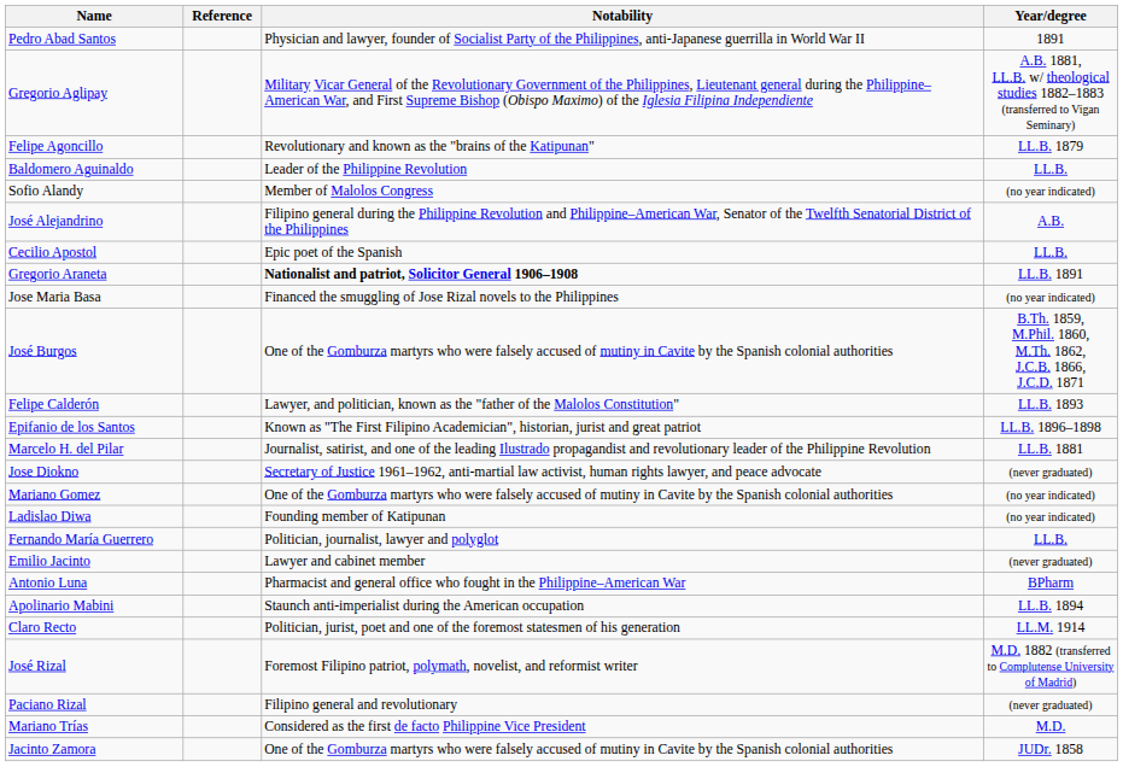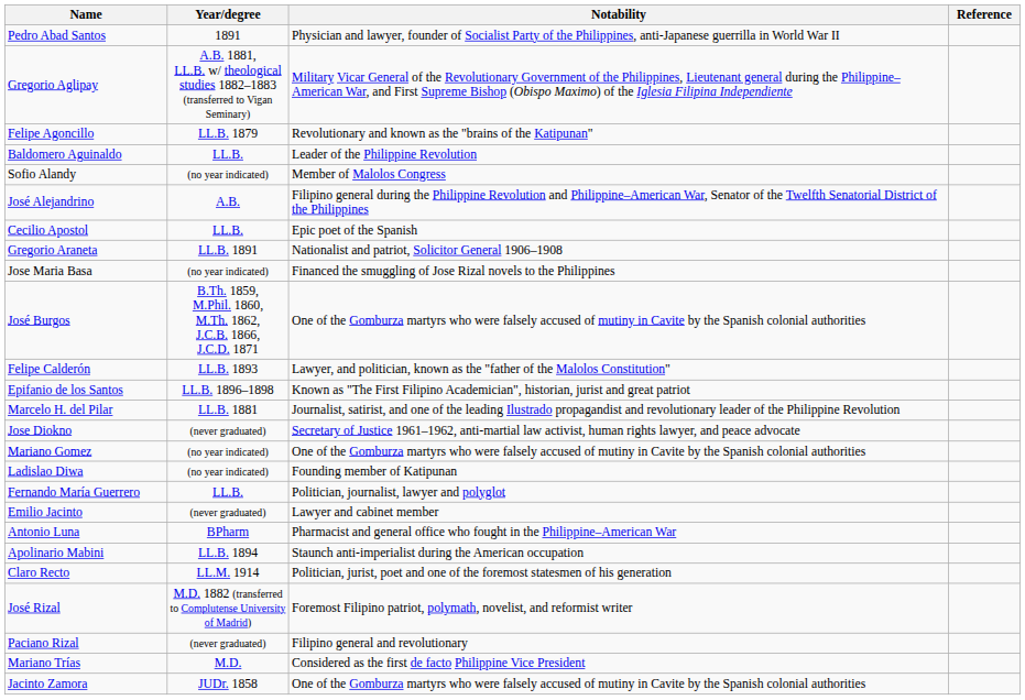 <table class="wikitable sortable" style="width:100%;">
 <tr>
 <th style="width:*;">Name</th>
+<th style="width:12%;">Year/degree</th>
+<th style="width:65%;" class="unsortable">Notability</th>
 <th style="width:*;" class="unsortable">Reference</th>
-<th style="width:65%;" class="unsortable">Notability</th>
-<th style="width:12%;">Year/degree</th>
 </tr>
 <tr>
 <td><a href='#'>Pedro Abad Santos</a></td>
+<td align=center>1891</td>
+<td>Physician and lawyer, founder of <a href='#'>Socialist Party of the Philippines</a>, anti-Japanese guerrilla in World War II</td>
 <td align=center></td>
-<td>Physician and lawyer, founder of <a href='#'>Socialist Party of the Philippines</a>, anti-Japanese guerrilla in World War II</td>
-<td align=center>1891</td>
 </tr>
 <tr>
 <td><a href='#'>Gregorio Aglipay</a></td>
+<td align=center><a href='#'>A.B.</a> 1881, <br> <a href='#'>LL.B.</a> w/ <a href='#'>theological studies</a> 1882–1883 <small>(transferred to Vigan Seminary)</small></td>
+<td><a href='#'>Military</a> <a href='#'>Vicar General</a> of the <a href='#'>Revolutionary Government of the Philippines</a>, <a href='#'>Lieutenant general</a> during the <a href='#'>Philippine–American War</a>, and First <a href='#'>Supreme Bishop</a> (<em>Obispo Maximo</em>) of the <em><a href='#'>Iglesia Filipina Independiente</a></em></td>
 <td align=center></td>
-<td><a href='#'>Military</a> <a href='#'>Vicar General</a> of the <a href='#'>Revolutionary Government of the Philippines</a>, <a href='#'>Lieutenant general</a> during the <a href='#'>Philippine–American War</a>, and First <a href='#'>Supreme Bishop</a> (<em>Obispo Maximo</em>) of the <em><a href='#'>Iglesia Filipina Independiente</a></em></td>
-<td align=center><a href='#'>A.B.</a> 1881, <br> <a href='#'>LL.B.</a> w/ <a href='#'>theological studies</a> 1882–1883 <small>(transferred to Vigan Seminary)</small></td>
 </tr>
 <tr>
 <td><a href='#'>Felipe Agoncillo</a></td>
+<td align=center><a href='#'>LL.B.</a> 1879</td>
+<td>Revolutionary and known as the "brains of the <a href='#'>Katipunan</a>"</td>
 <td align=center></td>
-<td>Revolutionary and known as the "brains of the <a href='#'>Katipunan</a>"</td>
-<td align=center><a href='#'>LL.B.</a> 1879</td>
 </tr>
 <tr>
 <td><a href='#'>Baldomero Aguinaldo</a></td>
+<td align=center><a href='#'>LL.B.</a></td>
+<td>Leader of the <a href='#'>Philippine Revolution</a></td>
 <td align=center></td>
-<td>Leader of the <a href='#'>Philippine Revolution</a></td>
-<td align=center><a href='#'>LL.B.</a></td>
 </tr>
 <tr>
 <td>Sofio Alandy</td>
+<td align=center><small>(no year indicated)</small></td>
+<td>Member of <a href='#'>Malolos Congress</a></td>
 <td></td>
-<td>Member of <a href='#'>Malolos Congress</a></td>
-<td align=center><small>(no year indicated)</small></td>
 </tr>
 <tr>
 <td><a href='#'>José Alejandrino</a></td>
+<td align=center><a href='#'>A.B.</a></td>
+<td>Filipino general during the <a href='#'>Philippine Revolution</a> and <a href='#'>Philippine–American War</a>, Senator of the <a href='#'>Twelfth Senatorial District of the Philippines</a></td>
 <td align=center></td>
-<td>Filipino general during the <a href='#'>Philippine Revolution</a> and <a href='#'>Philippine–American War</a>, Senator of the <a href='#'>Twelfth Senatorial District of the Philippines</a></td>
-<td align=center><a href='#'>A.B.</a></td>
 </tr>
 <tr>
 <td><a href='#'>Cecilio Apostol</a></td>
+<td align=center><a href='#'>LL.B.</a></td>
+<td>Epic poet of the Spanish</td>
 <td align=center></td>
-<td>Epic poet of the Spanish</td>
-<td align=center><a href='#'>LL.B.</a></td>
 </tr>
 <tr>
 <td><a href='#'>Gregorio Araneta</a></td>
+<td align=center><a href='#'>LL.B.</a> 1891</td>
+<td>Nationalist and patriot, <a href='#'>Solicitor General</a> 1906–1908</td>
 <td align=center></td>
-<td><strong>Nationalist and patriot, <a href='#'>Solicitor General</a> 1906–1908</strong></td>
-<td align=center><a href='#'>LL.B.</a> 1891</td>
 </tr>
 <tr>
 <td>Jose Maria Basa</td>
+<td align=center><small>(no year indicated)</small></td>
+<td>Financed the smuggling of Jose Rizal novels to the Philippines</td>
 <td></td>
-<td>Financed the smuggling of Jose Rizal novels to the Philippines</td>
-<td align=center><small>(no year indicated)</small></td>
 </tr>
 <tr>
 <td><a href='#'>José Burgos</a></td>
+<td align=center><a href='#'>B.Th.</a> 1859,<br><a href='#'>M.Phil.</a> 1860,<br><a href='#'>M.Th.</a> 1862,<br><a href='#'>J.C.B.</a> 1866,<br><a href='#'>J.C.D.</a> 1871</td>
+<td>One of the <a href='#'>Gomburza</a> martyrs who were falsely accused of <a href='#'>mutiny in Cavite</a> by the Spanish colonial authorities</td>
 <td align=center></td>
-<td>One of the <a href='#'>Gomburza</a> martyrs who were falsely accused of <a href='#'>mutiny in Cavite</a> by the Spanish colonial authorities</td>
-<td align=center><a href='#'>B.Th.</a> 1859,<br><a href='#'>M.Phil.</a> 1860,<br><a href='#'>M.Th.</a> 1862,<br><a href='#'>J.C.B.</a> 1866,<br><a href='#'>J.C.D.</a> 1871</td>
 </tr>
 <tr>
 <td><a href='#'>Felipe Calderón</a></td>
+<td align=center><a href='#'>LL.B.</a> 1893</td>
+<td>Lawyer, and politician, known as the "father of the <a href='#'>Malolos Constitution</a>"</td>
 <td align=center></td>
-<td>Lawyer, and politician, known as the "father of the <a href='#'>Malolos Constitution</a>"</td>
-<td align=center><a href='#'>LL.B.</a> 1893</td>
 </tr>
 <tr>
 <td><a href='#'>Epifanio de los Santos</a></td>
+<td align=center><a href='#'>LL.B.</a> 1896–1898</td>
+<td>Known as "The First Filipino Academician", historian, jurist and great patriot</td>
 <td align=center></td>
-<td>Known as "The First Filipino Academician", historian, jurist and great patriot</td>
-<td align=center><a href='#'>LL.B.</a> 1896–1898</td>
 </tr>
 <tr>
 <td><a href='#'>Marcelo H. del Pilar</a></td>
+<td align=center><a href='#'>LL.B.</a> 1881</td>
+<td>Journalist, satirist, and one of the leading <a href='#'>Ilustrado</a> propagandist and revolutionary leader of the Philippine Revolution</td>
 <td align=center></td>
-<td>Journalist, satirist, and one of the leading <a href='#'>Ilustrado</a> propagandist and revolutionary leader of the Philippine Revolution</td>
-<td align=center><a href='#'>LL.B.</a> 1881</td>
 </tr>
 <tr>
 <td><a href='#'>Jose Diokno</a></td>
+<td align=center><small>(never graduated)</small></td>
+<td><a href='#'>Secretary of Justice</a> 1961–1962, anti-martial law activist, human rights lawyer, and peace advocate</td>
 <td align=center></td>
-<td><a href='#'>Secretary of Justice</a> 1961–1962, anti-martial law activist, human rights lawyer, and peace advocate</td>
-<td align=center><small>(never graduated)</small></td>
 </tr>
 <tr>
 <td><a href='#'>Mariano Gomez</a></td>
+<td align=center><small>(no year indicated)</small></td>
+<td>One of the <a href='#'>Gomburza</a> martyrs who were falsely accused of mutiny in Cavite by the Spanish colonial authorities</td>
 <td align=center></td>
-<td>One of the <a href='#'>Gomburza</a> martyrs who were falsely accused of mutiny in Cavite by the Spanish colonial authorities</td>
-<td align=center><small>(no year indicated)</small></td>
 </tr>
 <tr>
 <td><a href='#'>Ladislao Diwa</a></td>
+<td align=center><small>(no year indicated)</small></td>
+<td>Founding member of Katipunan</td>
 <td></td>
-<td>Founding member of Katipunan</td>
-<td align=center><small>(no year indicated)</small></td>
 </tr>
 <tr>
 <td><a href='#'>Fernando María Guerrero</a></td>
+<td align=center><a href='#'>LL.B.</a></td>
+<td>Politician, journalist, lawyer and <a href='#'>polyglot</a></td>
 <td align=center></td>
-<td>Politician, journalist, lawyer and <a href='#'>polyglot</a></td>
-<td align=center><a href='#'>LL.B.</a></td>
 </tr>
 <tr>
 <td><a href='#'>Emilio Jacinto</a></td>
+<td align=center><small>(never graduated)</small></td>
+<td>Lawyer and cabinet member</td>
 <td align=center></td>
-<td>Lawyer and cabinet member</td>
-<td align=center><small>(never graduated)</small></td>
 </tr>
 <tr>
 <td><a href='#'>Antonio Luna</a></td>
+<td align=center><a href='#'>BPharm</a></td>
+<td>Pharmacist and general office who fought in the <a href='#'>Philippine–American War</a></td>
 <td align=center></td>
-<td>Pharmacist and general office who fought in the <a href='#'>Philippine–American War</a></td>
-<td align=center><a href='#'>BPharm</a></td>
 </tr>
 <tr>
 <td><a href='#'>Apolinario Mabini</a></td>
+<td align=center><a href='#'>LL.B.</a> 1894</td>
+<td>Staunch anti-imperialist during the American occupation</td>
 <td align=center></td>
-<td>Staunch anti-imperialist during the American occupation</td>
-<td align=center><a href='#'>LL.B.</a> 1894</td>
 </tr>
 <tr>
 <td><a href='#'>Claro Recto</a></td>
+<td align=center><a href='#'>LL.M.</a> 1914</td>
+<td>Politician, jurist, poet and one of the foremost statesmen of his generation</td>
 <td align=center></td>
-<td>Politician, jurist, poet and one of the foremost statesmen of his generation</td>
-<td align=center><a href='#'>LL.M.</a> 1914</td>
 </tr>
 <tr>
 <td><a href='#'>José Rizal</a></td>
+<td align=center><a href='#'>M.D.</a> 1882 <small>(transferred to <a href='#'>Complutense University of Madrid</a>)</small></td>
+<td>Foremost Filipino patriot, <a href='#'>polymath</a>, novelist, and reformist writer</td>
 <td align=center></td>
-<td>Foremost Filipino patriot, <a href='#'>polymath</a>, novelist, and reformist writer</td>
-<td align=center><a href='#'>M.D.</a> 1882 <small>(transferred to <a href='#'>Complutense University of Madrid</a>)</small></td>
 </tr>
 <tr>
 <td><a href='#'>Paciano Rizal</a></td>
+<td align=center><small>(never graduated)</small></td>
+<td>Filipino general and revolutionary</td>
 <td align=center></td>
-<td>Filipino general and revolutionary</td>
-<td align=center><small>(never graduated)</small></td>
 </tr>
 <tr>
 <td><a href='#'>Mariano Trías</a></td>
+<td align=center><a href='#'>M.D.</a></td>
+<td>Considered as the first <a href='#'>de facto</a> <a href='#'>Philippine Vice President</a></td>
 <td align=center></td>
-<td>Considered as the first <a href='#'>de facto</a> <a href='#'>Philippine Vice President</a></td>
-<td align=center><a href='#'>M.D.</a></td>
 </tr>
 <tr>
 <td><a href='#'>Jacinto Zamora</a></td>
+<td align=center><a href='#'>JUDr.</a> 1858</td>
+<td>One of the <a href='#'>Gomburza</a> martyrs who were falsely accused of mutiny in Cavite by the Spanish colonial authorities</td>
 <td align=center></td>
-<td>One of the <a href='#'>Gomburza</a> martyrs who were falsely accused of mutiny in Cavite by the Spanish colonial authorities</td>
-<td align=center><a href='#'>JUDr.</a> 1858</td>
 </tr>
 </table>
